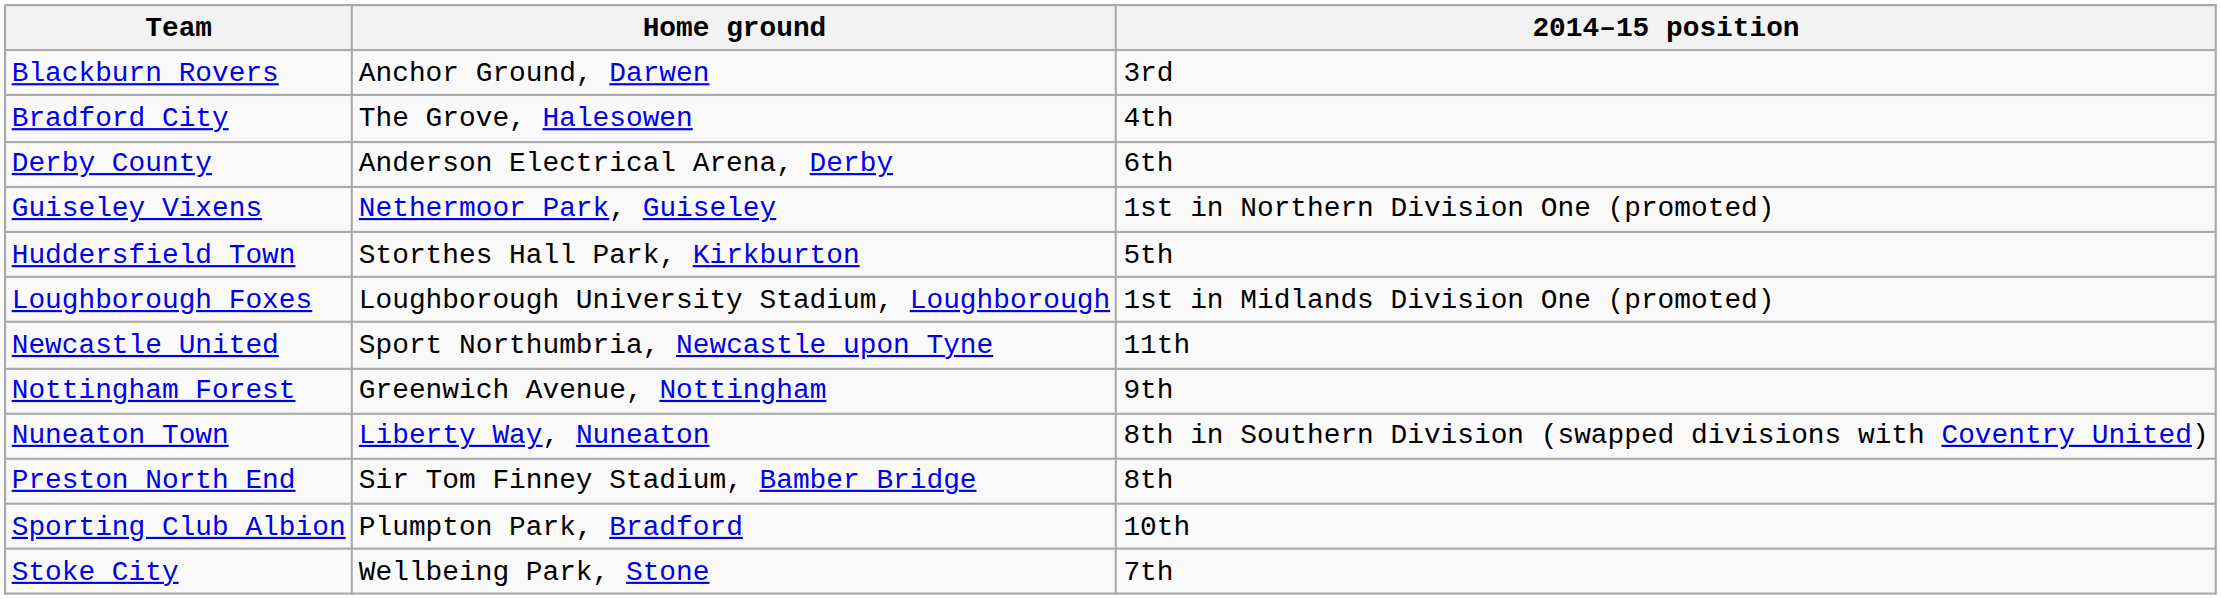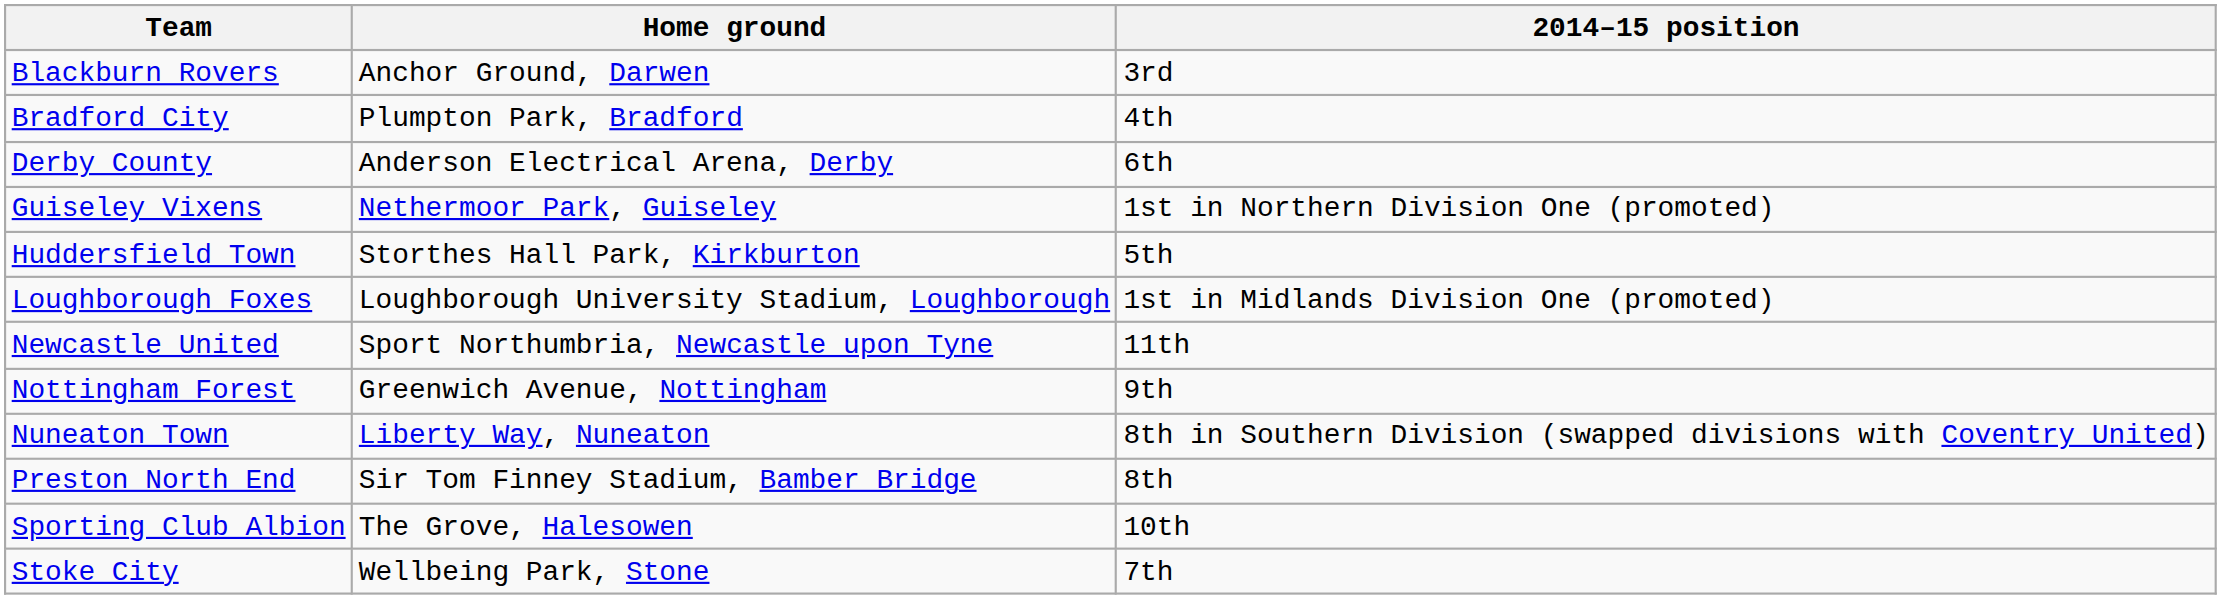 <table class=wikitable>
 <tr>
 <th>Team</th>
 <th>Home ground</th>
 <th>2014–15 position</th>
 </tr>
 <tr>
 <td><a href='#'>Blackburn Rovers</a></td>
 <td>Anchor Ground, <a href='#'>Darwen</a></td>
 <td>3rd</td>
 </tr>
 <tr>
 <td><a href='#'>Bradford City</a></td>
-<td>The Grove, <a href='#'>Halesowen</a></td>
+<td>Plumpton Park, <a href='#'>Bradford</a></td>
 <td>4th</td>
 </tr>
 <tr>
 <td><a href='#'>Derby County</a></td>
 <td>Anderson Electrical Arena, <a href='#'>Derby</a></td>
 <td>6th</td>
 </tr>
 <tr>
 <td><a href='#'>Guiseley Vixens</a></td>
 <td><a href='#'>Nethermoor Park</a>, <a href='#'>Guiseley</a></td>
 <td>1st in Northern Division One (promoted)</td>
 </tr>
 <tr>
 <td><a href='#'>Huddersfield Town</a></td>
 <td>Storthes Hall Park, <a href='#'>Kirkburton</a></td>
 <td>5th</td>
 </tr>
 <tr>
 <td><a href='#'>Loughborough Foxes</a></td>
 <td>Loughborough University Stadium, <a href='#'>Loughborough</a></td>
 <td>1st in Midlands Division One (promoted)</td>
 </tr>
 <tr>
 <td><a href='#'>Newcastle United</a></td>
 <td>Sport Northumbria, <a href='#'>Newcastle upon Tyne</a></td>
 <td>11th</td>
 </tr>
 <tr>
 <td><a href='#'>Nottingham Forest</a></td>
 <td>Greenwich Avenue, <a href='#'>Nottingham</a></td>
 <td>9th</td>
 </tr>
 <tr>
 <td><a href='#'>Nuneaton Town</a></td>
 <td><a href='#'>Liberty Way</a>, <a href='#'>Nuneaton</a></td>
 <td>8th in Southern Division (swapped divisions with <a href='#'>Coventry United</a>)</td>
 </tr>
 <tr>
 <td><a href='#'>Preston North End</a></td>
 <td>Sir Tom Finney Stadium, <a href='#'>Bamber Bridge</a></td>
 <td>8th</td>
 </tr>
 <tr>
 <td><a href='#'>Sporting Club Albion</a></td>
-<td>Plumpton Park, <a href='#'>Bradford</a></td>
+<td>The Grove, <a href='#'>Halesowen</a></td>
 <td>10th</td>
 </tr>
 <tr>
 <td><a href='#'>Stoke City</a></td>
 <td>Wellbeing Park, <a href='#'>Stone</a></td>
 <td>7th</td>
 </tr>
 </table>
